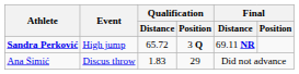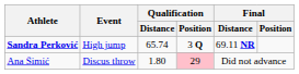 <table class=wikitable style="font-size:90%">
 <tr>
 <th rowspan="2">Athlete</th>
 <th rowspan="2">Event</th>
 <th colspan="2">Qualification</th>
 <th colspan="2">Final</th>
 </tr>
 <tr style="font-size:95%">
 <th>Distance</th>
 <th>Position</th>
 <th>Distance</th>
 <th>Position</th>
 </tr>
 <tr align=center>
 <td align=left><strong><a href='#'>Sandra Perković</a></strong></td>
 <td align=left><a href='#'>High jump</a></td>
-<td>65.72</td>
+<td>65.74</td>
 <td>3 <strong>Q</strong></td>
 <td>69.11 <strong><a href='#'>NR</a></strong></td>
 <td></td>
 </tr>
 <tr align=center>
 <td align=left><a href='#'>Ana Šimić</a></td>
 <td align=left><a href='#'>Discus throw</a></td>
-<td>1.83</td>
-<td>29</td>
+<td>1.80</td>
+<td style="background: pink;">29</td>
 <td colspan=2>Did not advance</td>
 </tr>
 </table>
